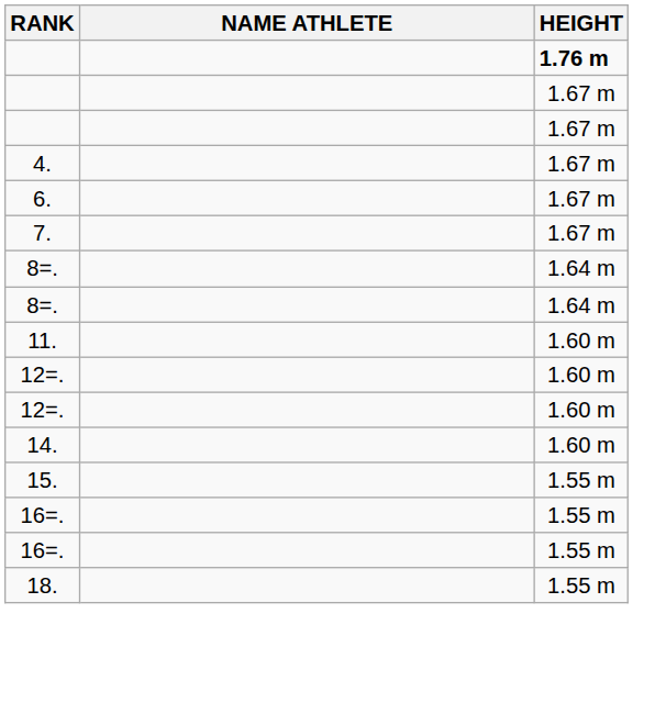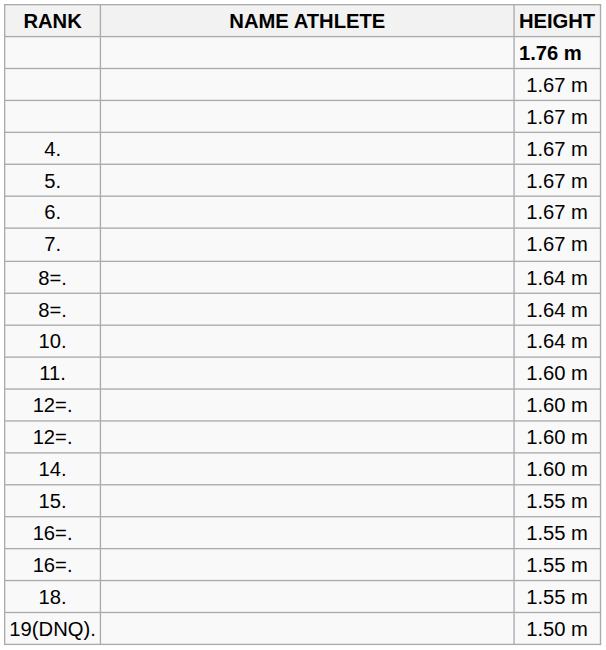 <table class="wikitable" style="font-size:95%;">
 <tr>
 <th>RANK</th>
 <th align="left" style="width: 20em">NAME ATHLETE</th>
 <th>HEIGHT</th>
 </tr>
 <tr>
 <td align="center"></td>
 <td></td>
 <td><strong>1.76 m</strong></td>
 </tr>
 <tr>
 <td align="center"></td>
 <td></td>
 <td align="center">1.67 m</td>
 </tr>
 <tr>
 <td align="center"></td>
 <td></td>
 <td align="center">1.67 m</td>
 </tr>
 <tr>
 <td align="center">4.</td>
 <td></td>
 <td align="center">1.67 m</td>
 </tr>
 <tr>
+<td align="center">5.</td>
+<td></td>
+<td align="center">1.67 m</td>
+</tr>
+<tr>
 <td align="center">6.</td>
 <td></td>
 <td align="center">1.67 m</td>
 </tr>
 <tr>
 <td align="center">7.</td>
 <td></td>
 <td align="center">1.67 m</td>
 </tr>
 <tr>
 <td align="center">8=.</td>
 <td></td>
 <td align="center">1.64 m</td>
 </tr>
 <tr>
 <td align="center">8=.</td>
+<td></td>
+<td align="center">1.64 m</td>
+</tr>
+<tr>
+<td align="center">10.</td>
 <td></td>
 <td align="center">1.64 m</td>
 </tr>
 <tr>
 <td align="center">11.</td>
 <td></td>
 <td align="center">1.60 m</td>
 </tr>
 <tr>
 <td align="center">12=.</td>
 <td></td>
 <td align="center">1.60 m</td>
 </tr>
 <tr>
 <td align="center">12=.</td>
 <td></td>
 <td align="center">1.60 m</td>
 </tr>
 <tr>
 <td align="center">14.</td>
 <td></td>
 <td align="center">1.60 m</td>
 </tr>
 <tr>
 <td align="center">15.</td>
 <td></td>
 <td align="center">1.55 m</td>
 </tr>
 <tr>
 <td align="center">16=.</td>
 <td></td>
 <td align="center">1.55 m</td>
 </tr>
 <tr>
 <td align="center">16=.</td>
 <td></td>
 <td align="center">1.55 m</td>
 </tr>
 <tr>
 <td align="center">18.</td>
 <td></td>
 <td align="center">1.55 m</td>
 </tr>
+<tr>
+<td align="center">19(DNQ).</td>
+<td></td>
+<td align="center">1.50 m</td>
+</tr>
 </table>
